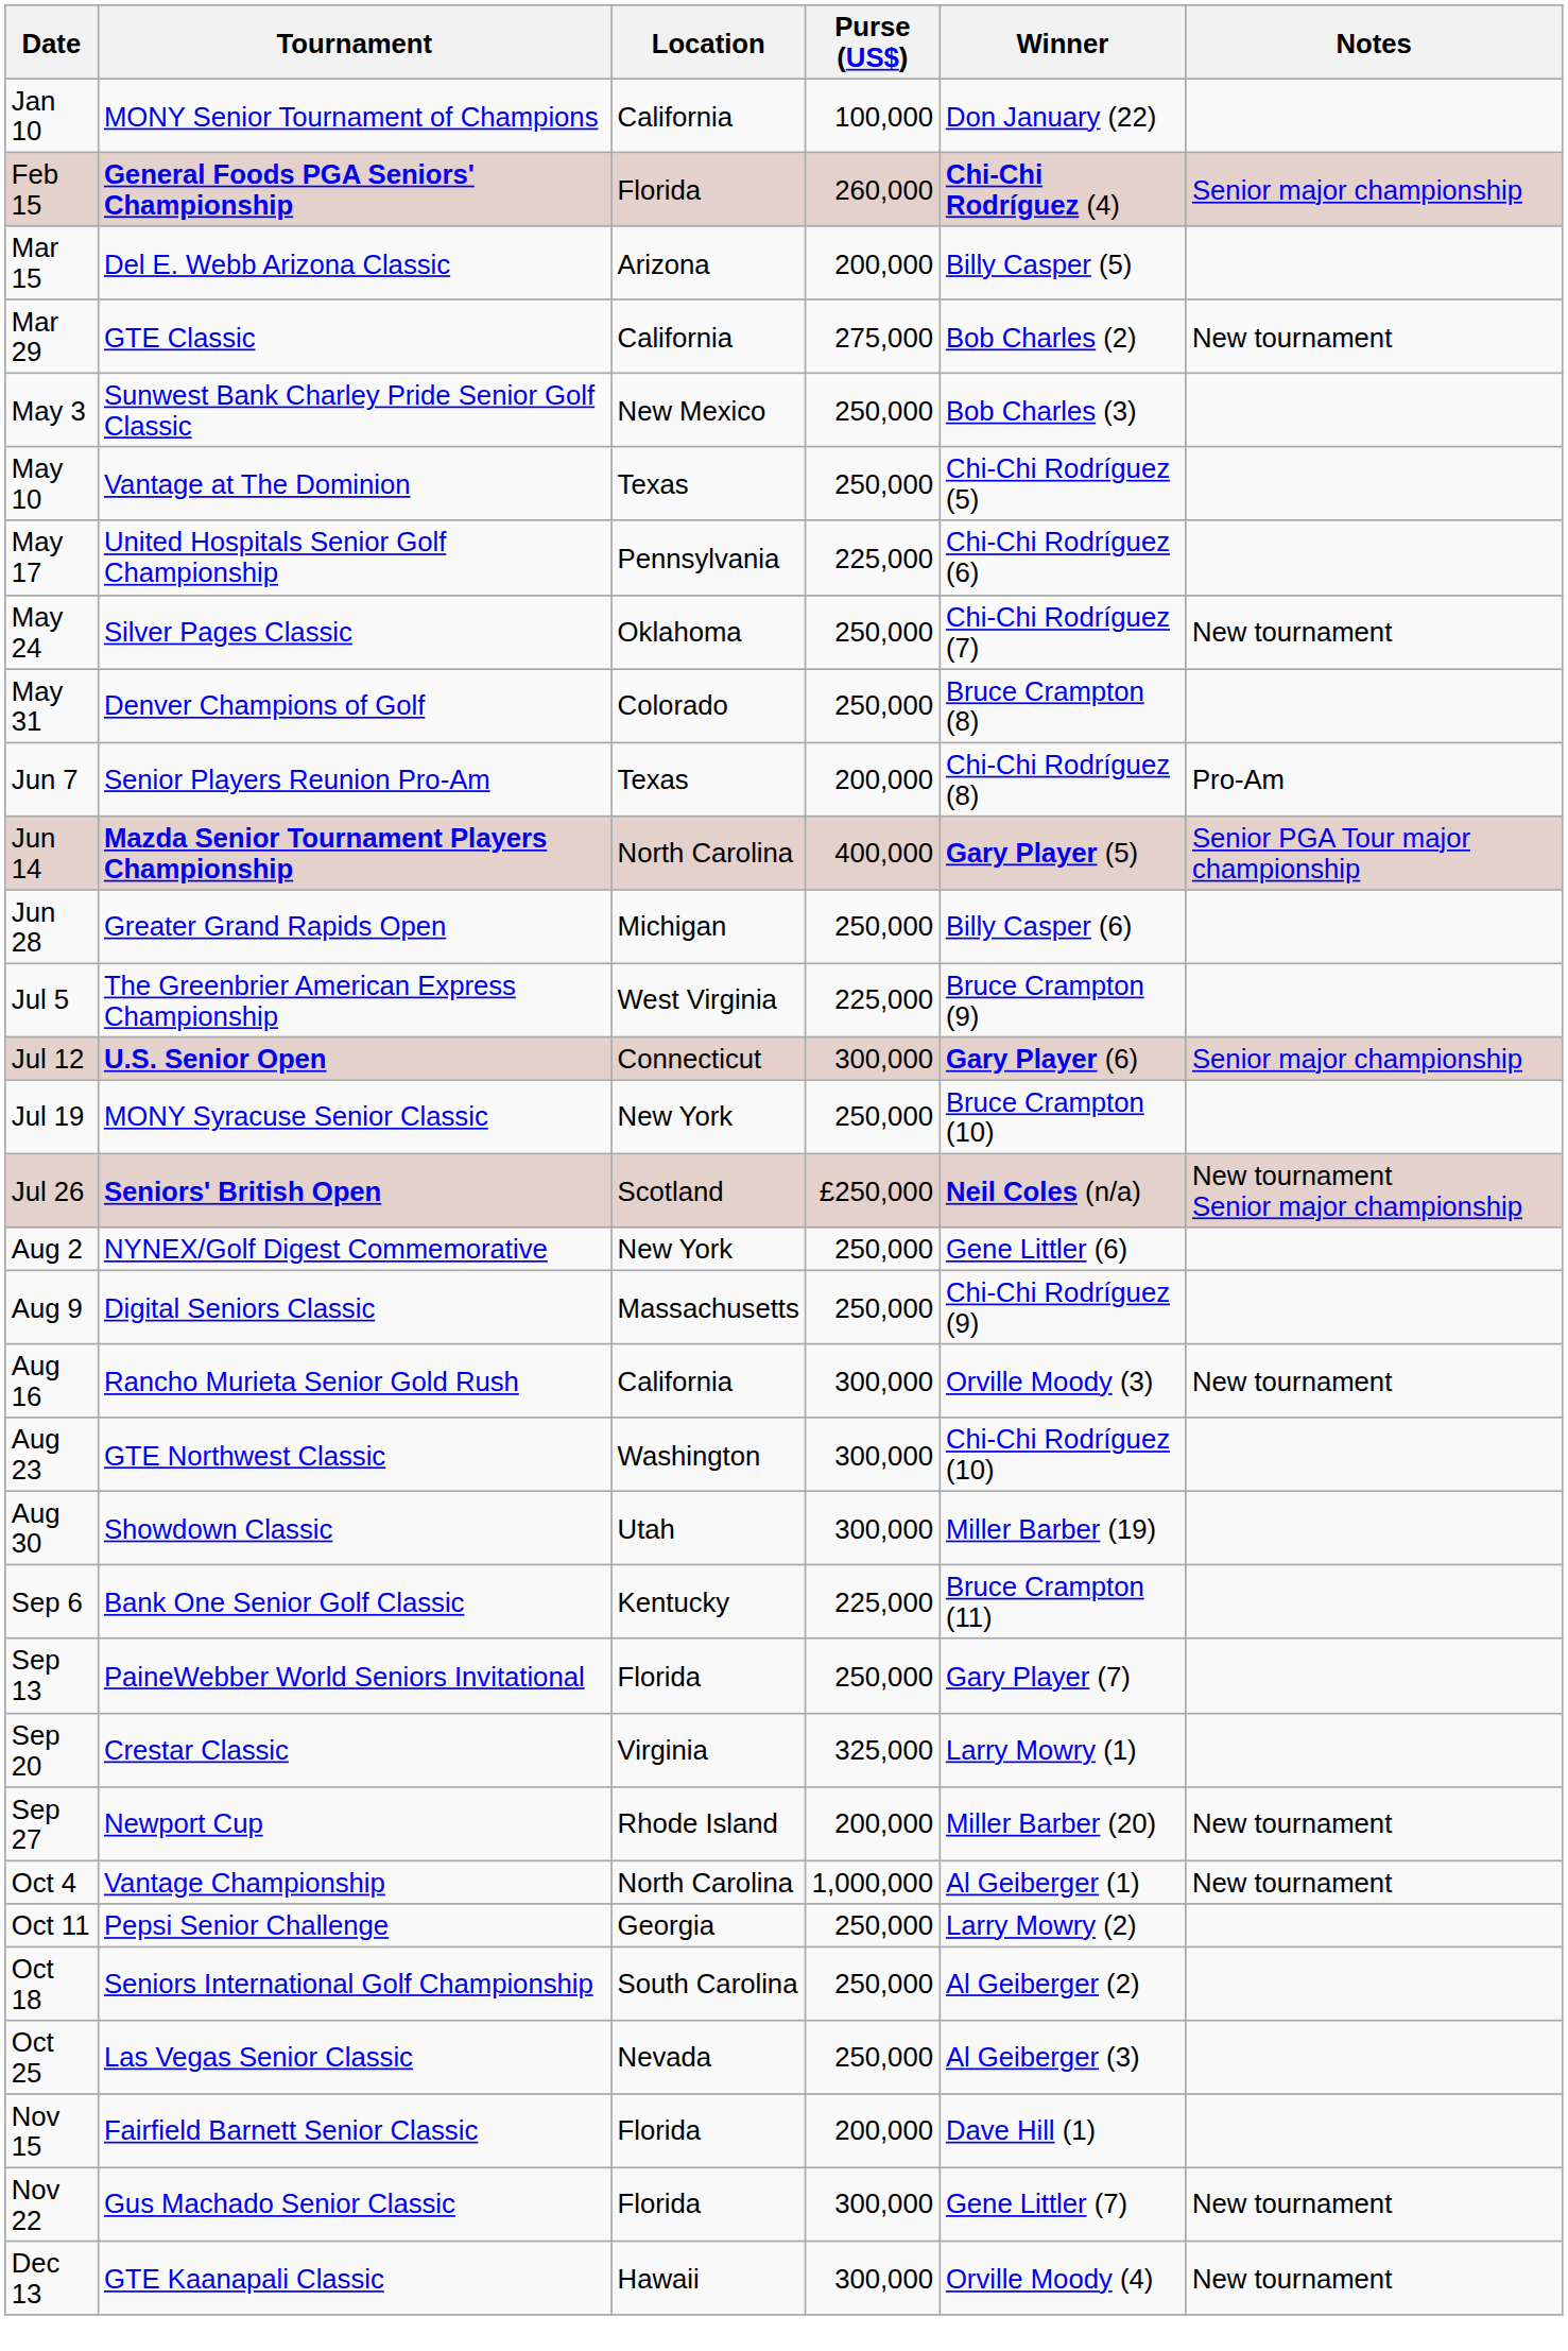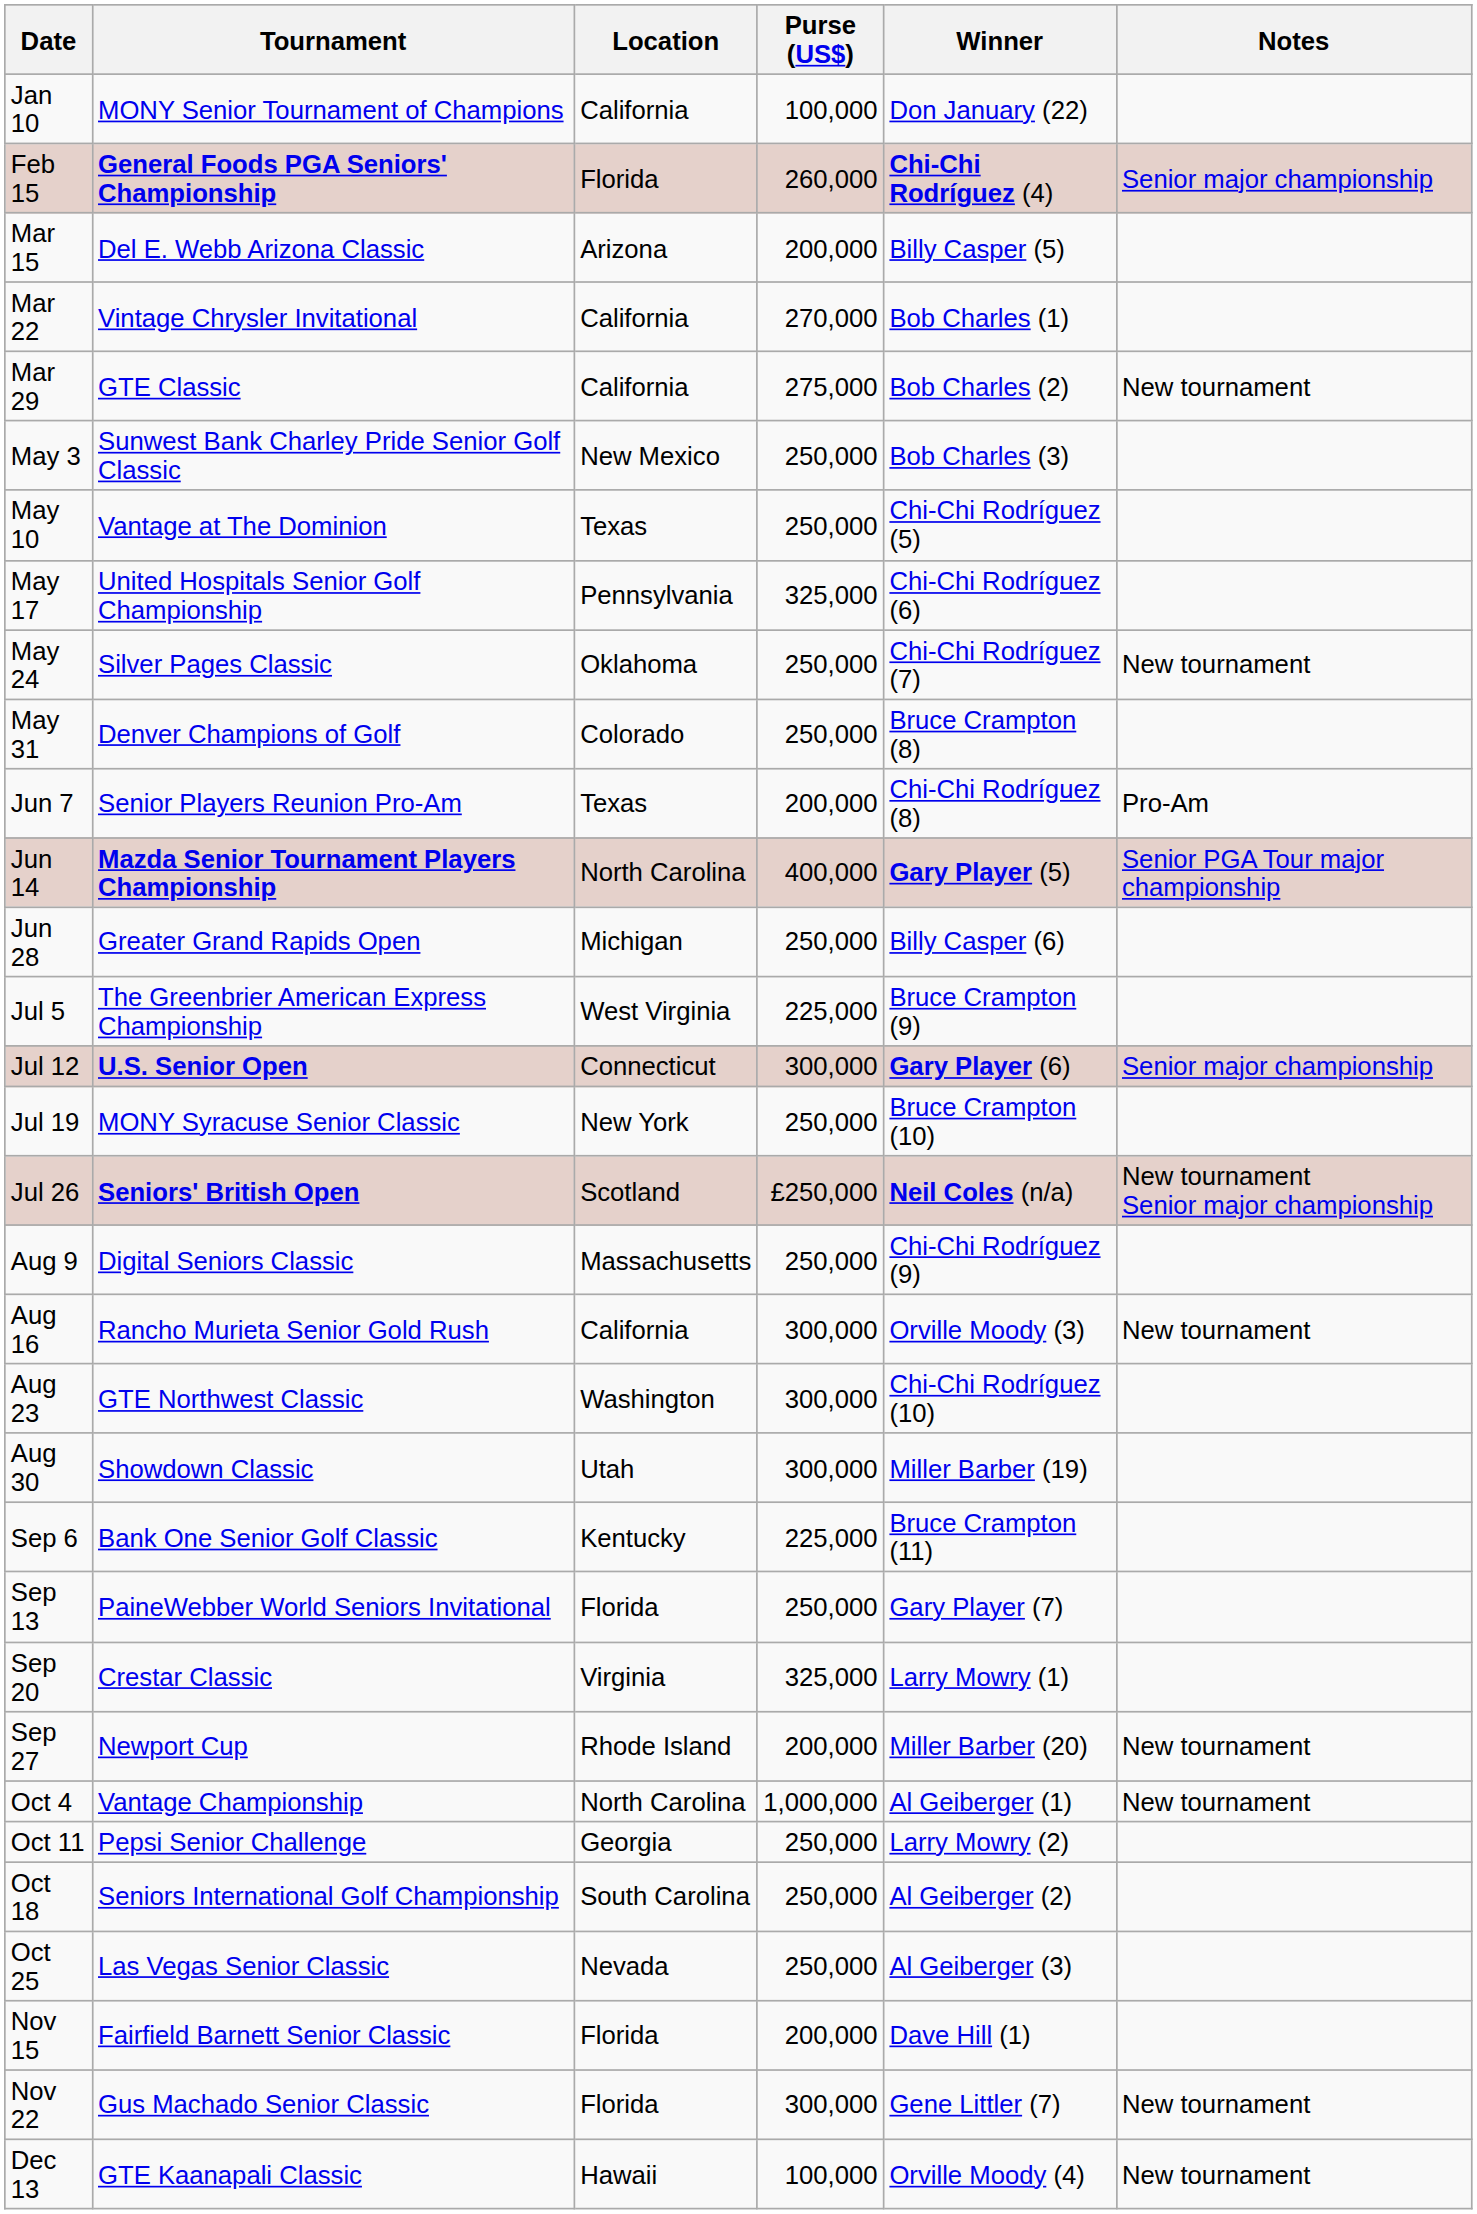 <table class="wikitable" style="font-size:95%">
 <tr>
 <th>Date</th>
 <th>Tournament</th>
 <th>Location</th>
 <th>Purse<br>(<a href='#'>US$</a>)</th>
 <th>Winner</th>
 <th>Notes</th>
 </tr>
 <tr>
 <td>Jan 10</td>
 <td><a href='#'>MONY Senior Tournament of Champions</a></td>
 <td>California</td>
 <td align=right>100,000</td>
 <td> <a href='#'>Don January</a> (22)</td>
 <td></td>
 </tr>
 <tr style="background:#e5d1cb;">
 <td>Feb 15</td>
 <td><strong><a href='#'>General Foods PGA Seniors' Championship</a></strong></td>
 <td>Florida</td>
 <td align=right>260,000</td>
 <td> <strong><a href='#'>Chi-Chi Rodríguez</a></strong> (4)</td>
 <td><a href='#'>Senior major championship</a></td>
 </tr>
 <tr>
 <td>Mar 15</td>
 <td><a href='#'>Del E. Webb Arizona Classic</a></td>
 <td>Arizona</td>
 <td align=right>200,000</td>
 <td> <a href='#'>Billy Casper</a> (5)</td>
 <td></td>
 </tr>
 <tr>
+<td>Mar 22</td>
+<td><a href='#'>Vintage Chrysler Invitational</a></td>
+<td>California</td>
+<td align=right>270,000</td>
+<td> <a href='#'>Bob Charles</a> (1)</td>
+<td></td>
+</tr>
+<tr>
 <td>Mar 29</td>
 <td><a href='#'>GTE Classic</a></td>
 <td>California</td>
 <td align=right>275,000</td>
 <td> <a href='#'>Bob Charles</a> (2)</td>
 <td>New tournament</td>
 </tr>
 <tr>
 <td>May 3</td>
 <td><a href='#'>Sunwest Bank Charley Pride Senior Golf Classic</a></td>
 <td>New Mexico</td>
 <td align=right>250,000</td>
 <td> <a href='#'>Bob Charles</a> (3)</td>
 <td></td>
 </tr>
 <tr>
 <td>May 10</td>
 <td><a href='#'>Vantage at The Dominion</a></td>
 <td>Texas</td>
 <td align=right>250,000</td>
 <td> <a href='#'>Chi-Chi Rodríguez</a> (5)</td>
 <td></td>
 </tr>
 <tr>
 <td>May 17</td>
 <td><a href='#'>United Hospitals Senior Golf Championship</a></td>
 <td>Pennsylvania</td>
-<td align=right>225,000</td>
+<td align=right>325,000</td>
 <td> <a href='#'>Chi-Chi Rodríguez</a> (6)</td>
 <td></td>
 </tr>
 <tr>
 <td>May 24</td>
 <td><a href='#'>Silver Pages Classic</a></td>
 <td>Oklahoma</td>
 <td align=right>250,000</td>
 <td> <a href='#'>Chi-Chi Rodríguez</a> (7)</td>
 <td>New tournament</td>
 </tr>
 <tr>
 <td>May 31</td>
 <td><a href='#'>Denver Champions of Golf</a></td>
 <td>Colorado</td>
 <td align=right>250,000</td>
 <td> <a href='#'>Bruce Crampton</a> (8)</td>
 <td></td>
 </tr>
 <tr>
 <td>Jun 7</td>
 <td><a href='#'>Senior Players Reunion Pro-Am</a></td>
 <td>Texas</td>
 <td align=right>200,000</td>
 <td> <a href='#'>Chi-Chi Rodríguez</a> (8)</td>
 <td>Pro-Am</td>
 </tr>
 <tr style="background:#e5d1cb;">
 <td>Jun 14</td>
 <td><strong><a href='#'>Mazda Senior Tournament Players Championship</a></strong></td>
 <td>North Carolina</td>
 <td align=right>400,000</td>
 <td> <strong><a href='#'>Gary Player</a></strong> (5)</td>
 <td><a href='#'>Senior PGA Tour major championship</a></td>
 </tr>
 <tr>
 <td>Jun 28</td>
 <td><a href='#'>Greater Grand Rapids Open</a></td>
 <td>Michigan</td>
 <td align=right>250,000</td>
 <td> <a href='#'>Billy Casper</a> (6)</td>
 <td></td>
 </tr>
 <tr>
 <td>Jul 5</td>
 <td><a href='#'>The Greenbrier American Express Championship</a></td>
 <td>West Virginia</td>
 <td align=right>225,000</td>
 <td> <a href='#'>Bruce Crampton</a> (9)</td>
 <td></td>
 </tr>
 <tr style="background:#e5d1cb;">
 <td>Jul 12</td>
 <td><strong><a href='#'>U.S. Senior Open</a></strong></td>
 <td>Connecticut</td>
 <td align=right>300,000</td>
 <td> <strong><a href='#'>Gary Player</a></strong> (6)</td>
 <td><a href='#'>Senior major championship</a></td>
 </tr>
 <tr>
 <td>Jul 19</td>
 <td><a href='#'>MONY Syracuse Senior Classic</a></td>
 <td>New York</td>
 <td align=right>250,000</td>
 <td> <a href='#'>Bruce Crampton</a> (10)</td>
 <td></td>
 </tr>
 <tr style="background:#e5d1cb;">
 <td>Jul 26</td>
 <td><strong><a href='#'>Seniors' British Open</a></strong></td>
 <td>Scotland</td>
 <td align=right>£250,000</td>
 <td> <strong><a href='#'>Neil Coles</a></strong> (n/a)</td>
 <td>New tournament<br><a href='#'>Senior major championship</a></td>
-</tr>
-<tr>
-<td>Aug 2</td>
-<td><a href='#'>NYNEX/Golf Digest Commemorative</a></td>
-<td>New York</td>
-<td align=right>250,000</td>
-<td> <a href='#'>Gene Littler</a> (6)</td>
-<td></td>
 </tr>
 <tr>
 <td>Aug 9</td>
 <td><a href='#'>Digital Seniors Classic</a></td>
 <td>Massachusetts</td>
 <td align=right>250,000</td>
 <td> <a href='#'>Chi-Chi Rodríguez</a> (9)</td>
 <td></td>
 </tr>
 <tr>
 <td>Aug 16</td>
 <td><a href='#'>Rancho Murieta Senior Gold Rush</a></td>
 <td>California</td>
 <td align=right>300,000</td>
 <td> <a href='#'>Orville Moody</a> (3)</td>
 <td>New tournament</td>
 </tr>
 <tr>
 <td>Aug 23</td>
 <td><a href='#'>GTE Northwest Classic</a></td>
 <td>Washington</td>
 <td align=right>300,000</td>
 <td> <a href='#'>Chi-Chi Rodríguez</a> (10)</td>
 <td></td>
 </tr>
 <tr>
 <td>Aug 30</td>
 <td><a href='#'>Showdown Classic</a></td>
 <td>Utah</td>
 <td align=right>300,000</td>
 <td> <a href='#'>Miller Barber</a> (19)</td>
 <td></td>
 </tr>
 <tr>
 <td>Sep 6</td>
 <td><a href='#'>Bank One Senior Golf Classic</a></td>
 <td>Kentucky</td>
 <td align=right>225,000</td>
 <td> <a href='#'>Bruce Crampton</a> (11)</td>
 <td></td>
 </tr>
 <tr>
 <td>Sep 13</td>
 <td><a href='#'>PaineWebber World Seniors Invitational</a></td>
 <td>Florida</td>
 <td align=right>250,000</td>
 <td> <a href='#'>Gary Player</a> (7)</td>
 <td></td>
 </tr>
 <tr>
 <td>Sep 20</td>
 <td><a href='#'>Crestar Classic</a></td>
 <td>Virginia</td>
 <td align=right>325,000</td>
 <td> <a href='#'>Larry Mowry</a> (1)</td>
 <td></td>
 </tr>
 <tr>
 <td>Sep 27</td>
 <td><a href='#'>Newport Cup</a></td>
 <td>Rhode Island</td>
 <td align=right>200,000</td>
 <td> <a href='#'>Miller Barber</a> (20)</td>
 <td>New tournament</td>
 </tr>
 <tr>
 <td>Oct 4</td>
 <td><a href='#'>Vantage Championship</a></td>
 <td>North Carolina</td>
 <td align=right>1,000,000</td>
 <td> <a href='#'>Al Geiberger</a> (1)</td>
 <td>New tournament</td>
 </tr>
 <tr>
 <td>Oct 11</td>
 <td><a href='#'>Pepsi Senior Challenge</a></td>
 <td>Georgia</td>
 <td align=right>250,000</td>
 <td> <a href='#'>Larry Mowry</a> (2)</td>
 <td></td>
 </tr>
 <tr>
 <td>Oct 18</td>
 <td><a href='#'>Seniors International Golf Championship</a></td>
 <td>South Carolina</td>
 <td align=right>250,000</td>
 <td> <a href='#'>Al Geiberger</a> (2)</td>
 <td></td>
 </tr>
 <tr>
 <td>Oct 25</td>
 <td><a href='#'>Las Vegas Senior Classic</a></td>
 <td>Nevada</td>
 <td align=right>250,000</td>
 <td> <a href='#'>Al Geiberger</a> (3)</td>
 <td></td>
 </tr>
 <tr>
 <td>Nov 15</td>
 <td><a href='#'>Fairfield Barnett Senior Classic</a></td>
 <td>Florida</td>
 <td align=right>200,000</td>
 <td> <a href='#'>Dave Hill</a> (1)</td>
 <td></td>
 </tr>
 <tr>
 <td>Nov 22</td>
 <td><a href='#'>Gus Machado Senior Classic</a></td>
 <td>Florida</td>
 <td align=right>300,000</td>
 <td> <a href='#'>Gene Littler</a> (7)</td>
 <td>New tournament</td>
 </tr>
 <tr>
 <td>Dec 13</td>
 <td><a href='#'>GTE Kaanapali Classic</a></td>
 <td>Hawaii</td>
-<td align=right>300,000</td>
+<td align=right>100,000</td>
 <td> <a href='#'>Orville Moody</a> (4)</td>
 <td>New tournament</td>
 </tr>
 </table>
